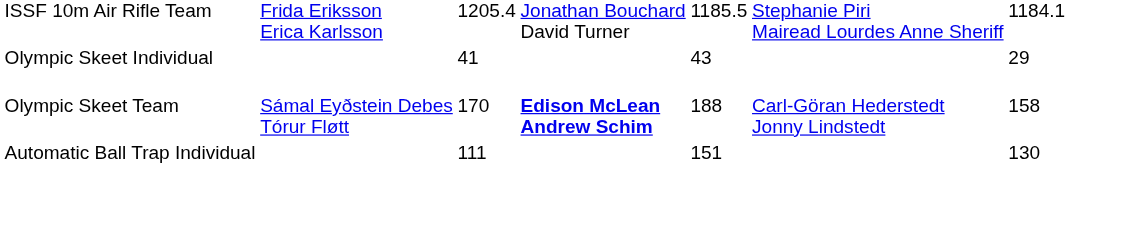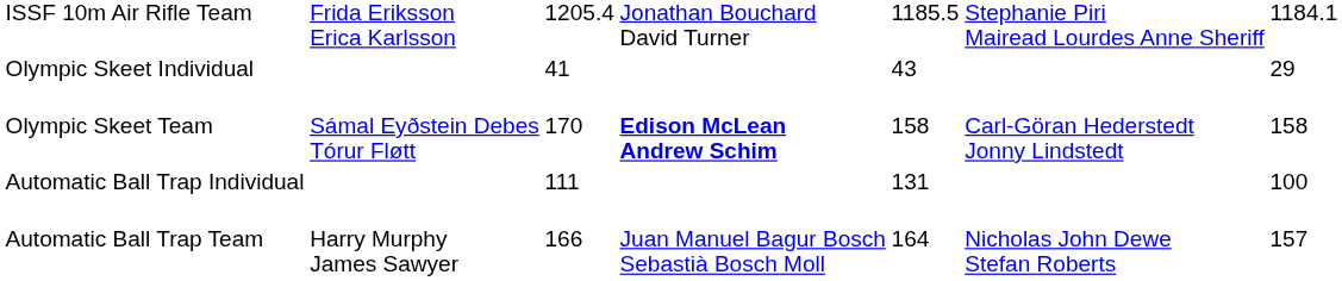 <table>
 <tr>
 <td>ISSF 10m Air Rifle Team</td>
 <td><br><a href='#'>Frida Eriksson</a><br><a href='#'>Erica Karlsson</a></td>
 <td>1205.4</td>
 <td><br><a href='#'>Jonathan Bouchard</a><br>David Turner</td>
 <td>1185.5</td>
 <td><br><a href='#'>Stephanie Piri</a><br><a href='#'>Mairead Lourdes Anne Sheriff</a></td>
 <td>1184.1</td>
 </tr>
 <tr>
 <td>Olympic Skeet Individual</td>
 <td></td>
 <td>41</td>
 <td></td>
 <td>43</td>
 <td></td>
 <td>29</td>
 </tr>
 <tr>
 <td>Olympic Skeet Team</td>
 <td><br><a href='#'>Sámal Eyðstein Debes</a><br><a href='#'>Tórur Fløtt</a></td>
 <td>170</td>
 <td><strong><br><a href='#'>Edison McLean</a><br><a href='#'>Andrew Schim</a></strong></td>
-<td>188</td>
+<td>158</td>
 <td><br><a href='#'>Carl-Göran Hederstedt</a><br><a href='#'>Jonny Lindstedt</a></td>
 <td>158</td>
 </tr>
 <tr>
 <td>Automatic Ball Trap Individual</td>
 <td></td>
 <td>111</td>
 <td></td>
-<td>151</td>
+<td>131</td>
 <td></td>
-<td>130</td>
+<td>100</td>
+</tr>
+<tr>
+<td>Automatic Ball Trap Team</td>
+<td><br>Harry Murphy<br>James Sawyer</td>
+<td>166</td>
+<td><br><a href='#'>Juan Manuel Bagur Bosch</a><br><a href='#'>Sebastià Bosch Moll</a></td>
+<td>164</td>
+<td><br><a href='#'>Nicholas John Dewe</a><br><a href='#'>Stefan Roberts</a></td>
+<td>157</td>
 </tr>
 </table>
